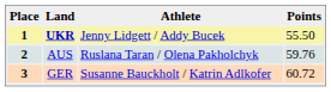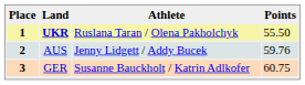 <table style="border-style:solid; border-width:1px; border-color:#808080; background-color:#EFEFEF;" cellspacing="2" cellpadding="2" width="400">
 <tr bgcolor="#EFEFEF">
 <th>Place</th>
 <th>Land</th>
 <th>Athlete</th>
 <th>Points</th>
 </tr>
 <tr align="center" valign="top" bgcolor="#F7F6A8">
 <th>1</th>
 <td><strong><a href='#'>UKR</a></strong></td>
-<td align="left"><a href='#'>Jenny Lidgett</a> / <a href='#'>Addy Bucek</a></td>
+<td align="left"><a href='#'>Ruslana Taran</a> / <a href='#'>Olena Pakholchyk</a></td>
 <td align="left">55.50</td>
 </tr>
 <tr align="center" valign="top" bgcolor="#DCE5E5">
 <th>2</th>
 <td><a href='#'>AUS</a></td>
-<td align="left"><a href='#'>Ruslana Taran</a> / <a href='#'>Olena Pakholchyk</a></td>
+<td align="left"><a href='#'>Jenny Lidgett</a> / <a href='#'>Addy Bucek</a></td>
 <td align="left">59.76</td>
 </tr>
 <tr align="center" valign="top" bgcolor="#FFDAB9">
 <th>3</th>
 <td><a href='#'>GER</a></td>
 <td align="left"><a href='#'>Susanne Bauckholt</a> / <a href='#'>Katrin Adlkofer</a></td>
-<td align="left">60.72</td>
+<td align="left">60.75</td>
 </tr>
 <tr align="center" valign="top" bgcolor="#FFFFFF">
 </tr>
 </table>
